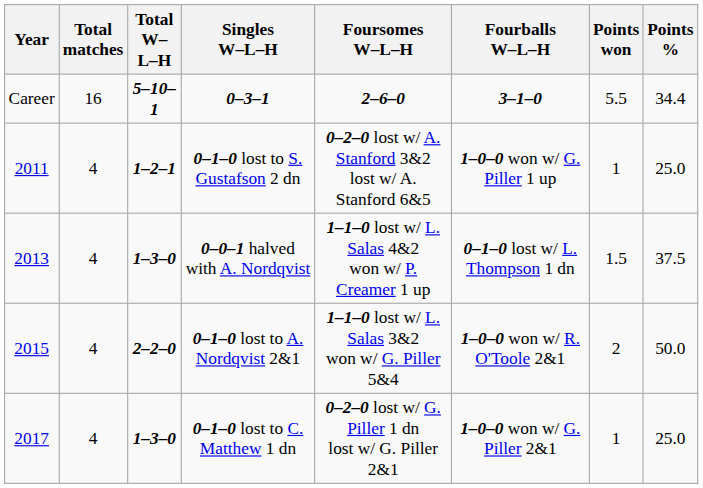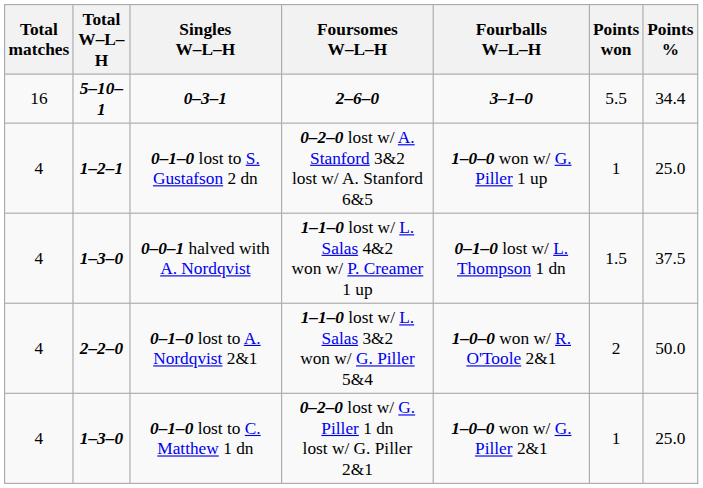 <table class="wikitable" style="text-align:center; font-size: 95%;">
 <tr>
-<th>Year</th>
 <th>Total<br>matches</th>
 <th>Total<br>W–L–H</th>
 <th>Singles<br>W–L–H</th>
 <th>Foursomes<br>W–L–H</th>
 <th>Fourballs<br>W–L–H</th>
 <th>Points<br>won</th>
 <th>Points<br>%</th>
 </tr>
 <tr>
-<td>Career</td>
 <td>16</td>
 <td><strong><em>5–10–1</em></strong></td>
 <td><strong><em>0–3–1</em></strong></td>
 <td><strong><em>2–6–0</em></strong></td>
 <td><strong><em>3–1–0</em></strong></td>
 <td>5.5</td>
 <td>34.4</td>
 </tr>
 <tr>
-<td><a href='#'>2011</a></td>
 <td>4</td>
 <td><strong><em>1–2–1</em></strong></td>
 <td><strong><em>0–1–0</em></strong> lost to <a href='#'>S. Gustafson</a> 2 dn</td>
 <td><strong><em>0–2–0</em></strong> lost w/ <a href='#'>A. Stanford</a> 3&2<br>lost w/ A. Stanford 6&5</td>
 <td><strong><em>1–0–0</em></strong> won w/ <a href='#'>G. Piller</a> 1 up</td>
 <td>1</td>
 <td>25.0</td>
 </tr>
 <tr>
-<td><a href='#'>2013</a></td>
 <td>4</td>
 <td><strong><em>1–3–0</em></strong></td>
 <td><strong><em>0–0–1</em></strong> halved with <a href='#'>A. Nordqvist</a></td>
 <td><strong><em>1–1–0</em></strong> lost w/ <a href='#'>L. Salas</a> 4&2<br>won w/ <a href='#'>P. Creamer</a> 1 up</td>
 <td><strong><em>0–1–0</em></strong> lost w/ <a href='#'>L. Thompson</a> 1 dn</td>
 <td>1.5</td>
 <td>37.5</td>
 </tr>
 <tr>
-<td><a href='#'>2015</a></td>
 <td>4</td>
 <td><strong><em>2–2–0</em></strong></td>
 <td><strong><em>0–1–0</em></strong> lost to <a href='#'>A. Nordqvist</a> 2&1</td>
 <td><strong><em>1–1–0</em></strong> lost w/ <a href='#'>L. Salas</a> 3&2<br>won w/ <a href='#'>G. Piller</a> 5&4</td>
 <td><strong><em>1–0–0</em></strong> won w/ <a href='#'>R. O'Toole</a> 2&1</td>
 <td>2</td>
 <td>50.0</td>
 </tr>
 <tr>
-<td><a href='#'>2017</a></td>
 <td>4</td>
 <td><strong><em>1–3–0</em></strong></td>
 <td><strong><em>0–1–0</em></strong> lost to <a href='#'>C. Matthew</a> 1 dn</td>
 <td><strong><em>0–2–0</em></strong> lost w/ <a href='#'>G. Piller</a> 1 dn<br>lost w/ G. Piller 2&1</td>
 <td><strong><em>1–0–0</em></strong> won w/ <a href='#'>G. Piller</a> 2&1</td>
 <td>1</td>
 <td>25.0</td>
 </tr>
 </table>
